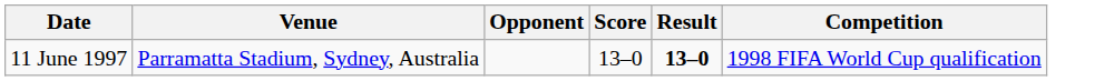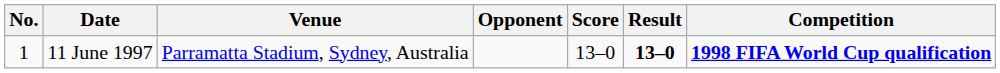 <table class="wikitable">
 <tr>
+<th scope="col">No.</th>
 <th scope="col">Date</th>
 <th scope="col">Venue</th>
 <th scope="col">Opponent</th>
 <th scope="col">Score</th>
 <th scope="col">Result</th>
 <th scope="col">Competition</th>
 </tr>
 <tr>
+<td align="center">1</td>
 <td>11 June 1997</td>
 <td><a href='#'>Parramatta Stadium</a>, <a href='#'>Sydney</a>, Australia</td>
 <td></td>
 <td align="center">13–0</td>
 <td align="center"><strong>13–0</strong></td>
-<td><a href='#'>1998 FIFA World Cup qualification</a></td>
+<td><strong><a href='#'>1998 FIFA World Cup qualification</a></strong></td>
 </tr>
 </table>
